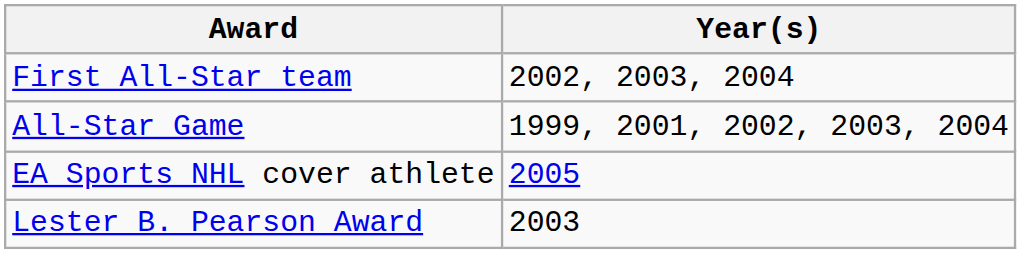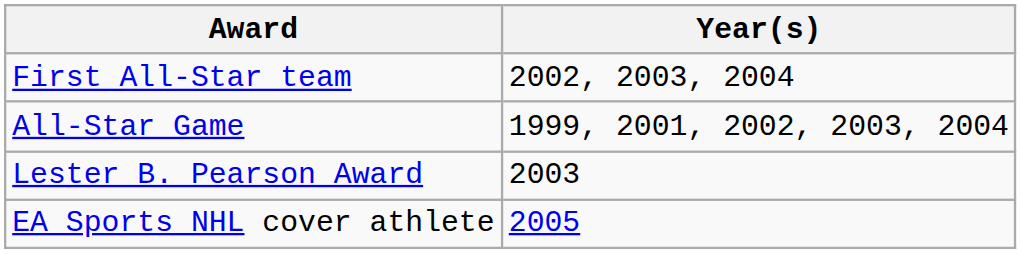 <table class="wikitable">
 <tr>
 <th>Award</th>
 <th>Year(s)</th>
 </tr>
 <tr>
 <td><a href='#'>First All-Star team</a></td>
 <td>2002, 2003, 2004</td>
 </tr>
 <tr>
 <td><a href='#'>All-Star Game</a></td>
 <td>1999, 2001, 2002, 2003, 2004</td>
 </tr>
 <tr>
+<td><a href='#'>Lester B. Pearson Award</a></td>
+<td>2003</td>
+</tr>
+<tr>
 <td><a href='#'>EA Sports NHL</a> cover athlete</td>
 <td><a href='#'>2005</a></td>
 </tr>
-<tr>
-<td><a href='#'>Lester B. Pearson Award</a></td>
-<td>2003</td>
-</tr>
 </table>
